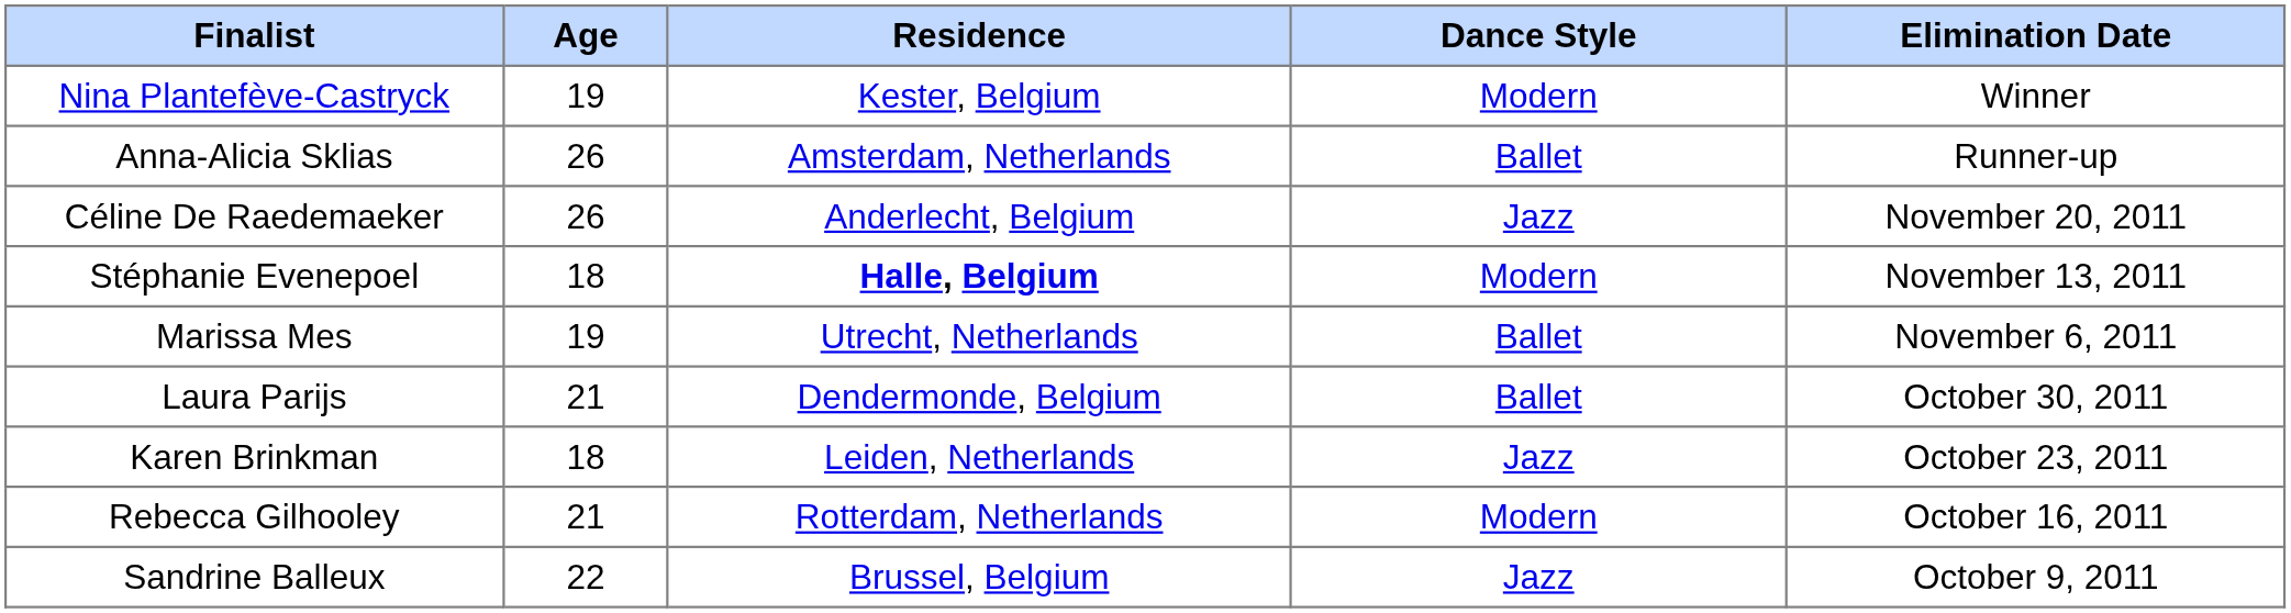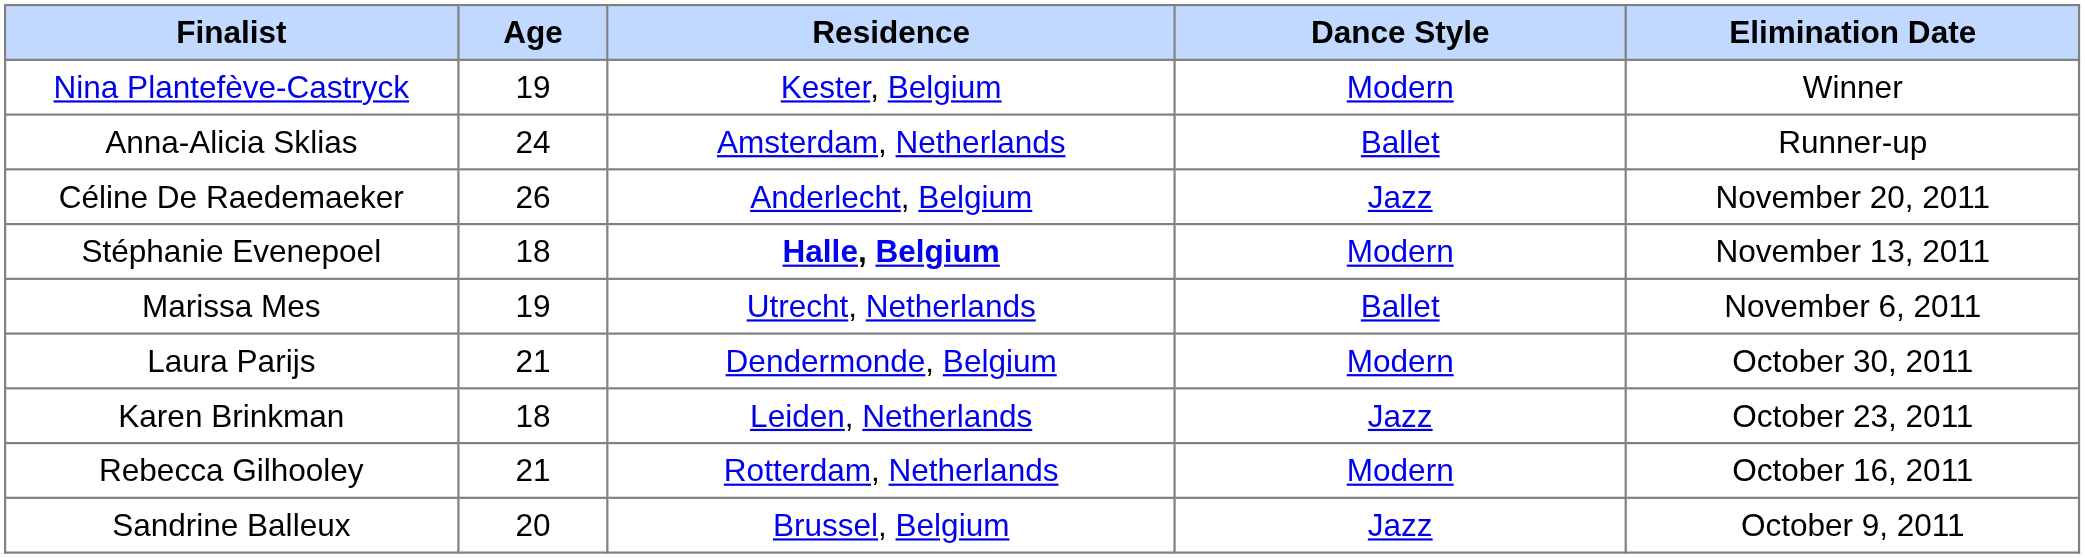 <table border="1" cellpadding="4" cellspacing="0" style="text-align:center; font-size:90%; border-collapse:collapse;" width=75%>
 <tr style="background:#C1D8FF;">
 <th width=12%>Finalist</th>
 <th width=4%; align=center>Age</th>
 <th width=15%>Residence</th>
 <th width=12%>Dance Style</th>
 <th width=12%>Elimination Date</th>
 </tr>
 <tr>
 <td><a href='#'>Nina Plantefève-Castryck</a></td>
 <td>19</td>
 <td><a href='#'>Kester</a>, <a href='#'>Belgium</a></td>
 <td><a href='#'>Modern</a></td>
 <td>Winner</td>
 </tr>
 <tr>
 <td>Anna-Alicia Sklias</td>
-<td>26</td>
+<td>24</td>
 <td><a href='#'>Amsterdam</a>, <a href='#'>Netherlands</a></td>
 <td><a href='#'>Ballet</a></td>
 <td>Runner-up</td>
 </tr>
 <tr>
 <td>Céline De Raedemaeker</td>
 <td>26</td>
 <td><a href='#'>Anderlecht</a>, <a href='#'>Belgium</a></td>
 <td><a href='#'>Jazz</a></td>
 <td>November 20, 2011</td>
 </tr>
 <tr>
 <td>Stéphanie Evenepoel</td>
 <td>18</td>
 <td><strong><a href='#'>Halle</a>, <a href='#'>Belgium</a></strong></td>
 <td><a href='#'>Modern</a></td>
 <td>November 13, 2011</td>
 </tr>
 <tr>
 <td>Marissa Mes</td>
 <td>19</td>
 <td><a href='#'>Utrecht</a>, <a href='#'>Netherlands</a></td>
 <td><a href='#'>Ballet</a></td>
 <td>November 6, 2011</td>
 </tr>
 <tr>
 <td>Laura Parijs</td>
 <td>21</td>
 <td><a href='#'>Dendermonde</a>, <a href='#'>Belgium</a></td>
-<td><a href='#'>Ballet</a></td>
+<td><a href='#'>Modern</a></td>
 <td>October 30, 2011</td>
 </tr>
 <tr>
 <td>Karen Brinkman</td>
 <td>18</td>
 <td><a href='#'>Leiden</a>, <a href='#'>Netherlands</a></td>
 <td><a href='#'>Jazz</a></td>
 <td>October 23, 2011</td>
 </tr>
 <tr>
 <td>Rebecca Gilhooley</td>
 <td>21</td>
 <td><a href='#'>Rotterdam</a>, <a href='#'>Netherlands</a></td>
 <td><a href='#'>Modern</a></td>
 <td>October 16, 2011</td>
 </tr>
 <tr>
 <td>Sandrine Balleux</td>
-<td>22</td>
+<td>20</td>
 <td><a href='#'>Brussel</a>, <a href='#'>Belgium</a></td>
 <td><a href='#'>Jazz</a></td>
 <td>October 9, 2011</td>
 </tr>
 </table>
